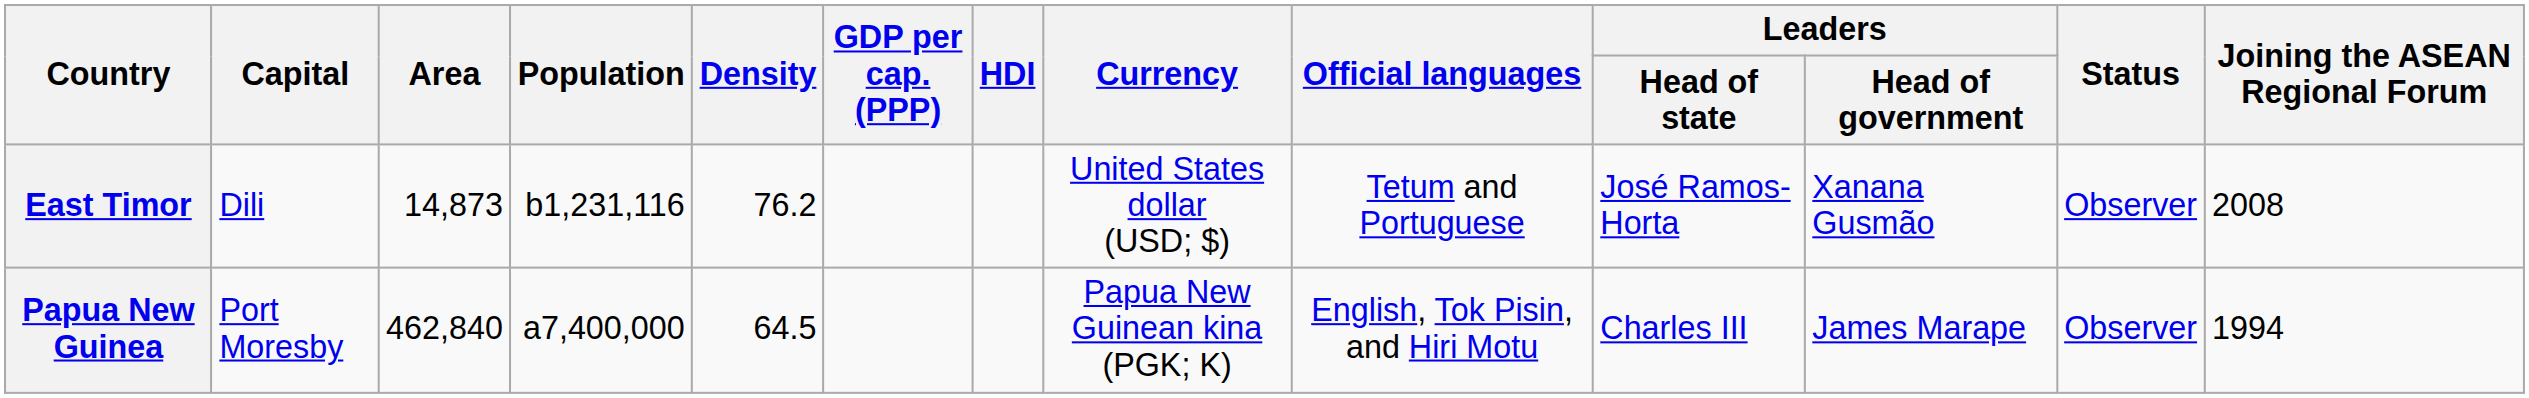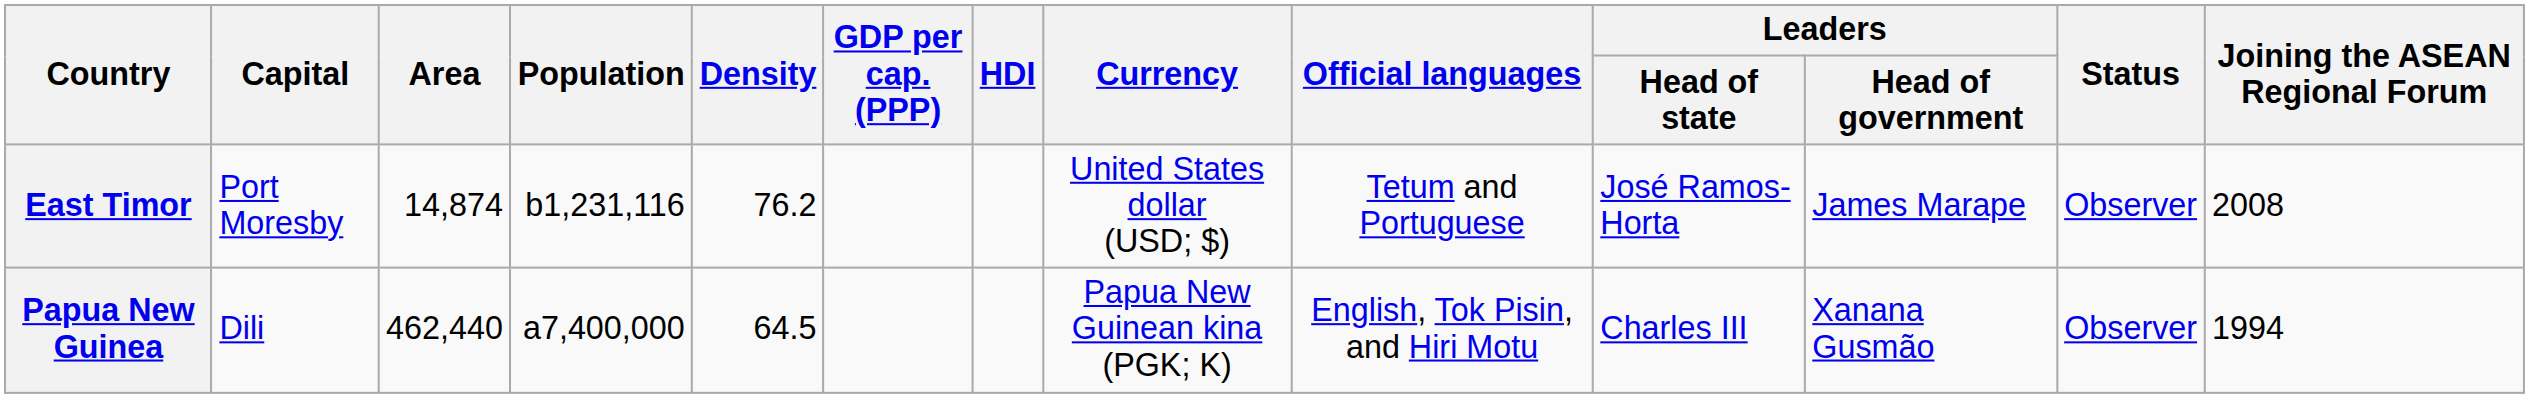 <table class="wikitable sortable plainrowheaders">
 <tr>
 <th scope="col" rowspan=2>Country</th>
 <th scope="col" rowspan=2>Capital</th>
 <th scope="col" rowspan=2>Area<br></th>
 <th scope="col" rowspan=2>Population</th>
 <th scope="col" rowspan=2><a href='#'>Density</a><br></th>
 <th scope="col" rowspan=2><a href='#'>GDP per cap.<br>(PPP)</a></th>
 <th scope="col" rowspan=2><a href='#'>HDI</a></th>
 <th scope="col" rowspan=2><a href='#'>Currency</a></th>
 <th scope="col" class="unsortable" rowspan=2><a href='#'>Official languages</a></th>
 <th scope="col" class="unsortable" colspan=2>Leaders</th>
 <th scope="col" rowspan=2>Status</th>
 <th scope="col" rowspan=2>Joining the ASEAN Regional Forum</th>
 </tr>
 <tr>
 <th scope="col" class="unsortable">Head of state</th>
 <th scope="col" class="unsortable">Head of government</th>
 </tr>
 <tr>
 <th scope="row"><a href='#'>East Timor</a></th>
-<td><a href='#'>Dili</a></td>
-<td align=right>14,873</td>
+<td><a href='#'>Port Moresby</a></td>
+<td align=right>14,874</td>
 <td align=right><span>b</span>1,231,116</td>
 <td align=right>76.2</td>
 <td align=right></td>
 <td align=right></td>
 <td align=center><a href='#'>United States dollar</a><br>(USD; $)</td>
 <td align=center><a href='#'>Tetum</a> and <a href='#'>Portuguese</a></td>
 <td><a href='#'>José Ramos-Horta</a></td>
-<td><a href='#'>Xanana Gusmão</a></td>
+<td><a href='#'>James Marape</a></td>
 <td><a href='#'>Observer</a></td>
 <td>2008</td>
 </tr>
 <tr>
 <th scope="row"><a href='#'>Papua New Guinea</a></th>
-<td><a href='#'>Port Moresby</a></td>
-<td align=right>462,840</td>
+<td><a href='#'>Dili</a></td>
+<td align=right>462,440</td>
 <td align=right><span>a</span>7,400,000</td>
 <td align=right>64.5</td>
 <td align=right></td>
 <td align=right></td>
 <td align=center><a href='#'>Papua New Guinean kina</a><br>(PGK; K)</td>
 <td align=center><a href='#'>English</a>, <a href='#'>Tok Pisin</a>, and <a href='#'>Hiri Motu</a></td>
 <td><a href='#'>Charles&nbsp;III</a></td>
-<td><a href='#'>James Marape</a></td>
+<td><a href='#'>Xanana Gusmão</a></td>
 <td><a href='#'>Observer</a></td>
 <td>1994</td>
 </tr>
 </table>
